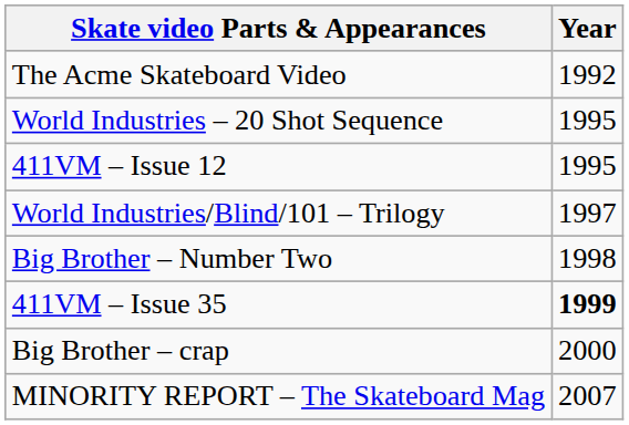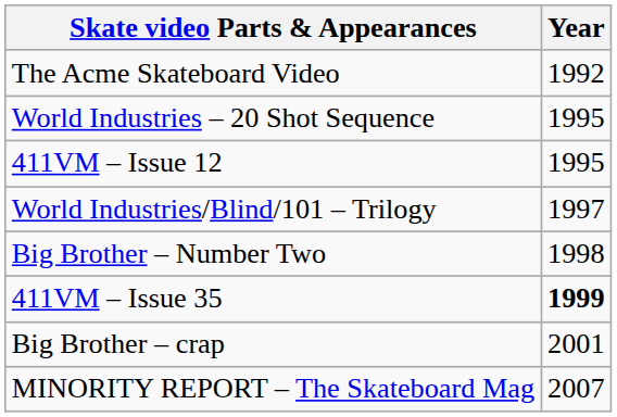 <table class="wikitable">
 <tr>
 <th><a href='#'>Skate video</a> Parts & Appearances</th>
 <th>Year</th>
 </tr>
 <tr>
 <td>The Acme Skateboard Video</td>
 <td>1992</td>
 </tr>
 <tr>
 <td><a href='#'>World Industries</a> – 20 Shot Sequence</td>
 <td>1995</td>
 </tr>
 <tr>
 <td><a href='#'>411VM</a> – Issue 12</td>
 <td>1995</td>
 </tr>
 <tr>
 <td><a href='#'>World Industries</a>/<a href='#'>Blind</a>/101 – Trilogy</td>
 <td>1997</td>
 </tr>
 <tr>
 <td><a href='#'>Big Brother</a> – Number Two</td>
 <td>1998</td>
 </tr>
 <tr>
 <td><a href='#'>411VM</a> – Issue 35</td>
 <td><strong>1999</strong></td>
 </tr>
 <tr>
 <td>Big Brother – crap</td>
-<td>2000</td>
+<td>2001</td>
 </tr>
 <tr>
 <td>MINORITY REPORT – <a href='#'>The Skateboard Mag</a></td>
 <td>2007</td>
 </tr>
 </table>
